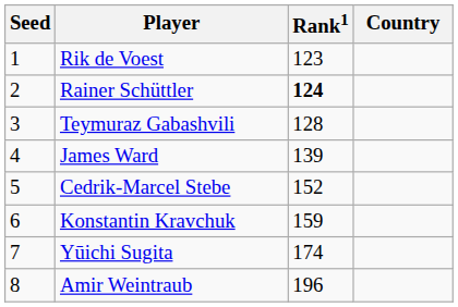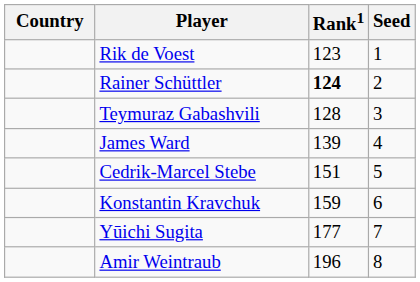 <table class="sortable wikitable">
 <tr>
-<th>Seed</th>
+<th width="70">Country</th>
 <th width="175">Player</th>
 <th>Rank<sup>1</sup></th>
-<th width="70">Country</th>
+<th>Seed</th>
 </tr>
 <tr>
-<td>1</td>
+<td></td>
 <td><a href='#'>Rik de Voest</a></td>
 <td>123</td>
-<td></td>
+<td>1</td>
 </tr>
 <tr>
-<td>2</td>
+<td></td>
 <td><a href='#'>Rainer Schüttler</a></td>
 <td><strong>124</strong></td>
-<td></td>
+<td>2</td>
 </tr>
 <tr>
-<td>3</td>
+<td></td>
 <td><a href='#'>Teymuraz Gabashvili</a></td>
 <td>128</td>
-<td></td>
+<td>3</td>
 </tr>
 <tr>
-<td>4</td>
+<td></td>
 <td><a href='#'>James Ward</a></td>
 <td>139</td>
-<td></td>
+<td>4</td>
 </tr>
 <tr>
+<td></td>
+<td><a href='#'>Cedrik-Marcel Stebe</a></td>
+<td>151</td>
 <td>5</td>
-<td><a href='#'>Cedrik-Marcel Stebe</a></td>
-<td>152</td>
-<td></td>
 </tr>
 <tr>
-<td>6</td>
+<td></td>
 <td><a href='#'>Konstantin Kravchuk</a></td>
 <td>159</td>
-<td></td>
+<td>6</td>
 </tr>
 <tr>
+<td></td>
+<td><a href='#'>Yūichi Sugita</a></td>
+<td>177</td>
 <td>7</td>
-<td><a href='#'>Yūichi Sugita</a></td>
-<td>174</td>
-<td></td>
 </tr>
 <tr>
-<td>8</td>
+<td></td>
 <td><a href='#'>Amir Weintraub</a></td>
 <td>196</td>
-<td></td>
+<td>8</td>
 </tr>
 </table>
